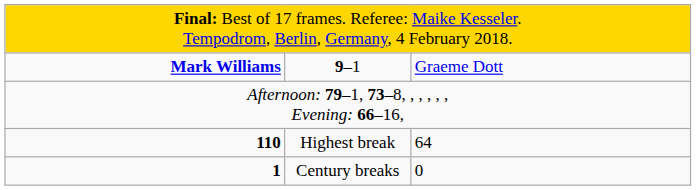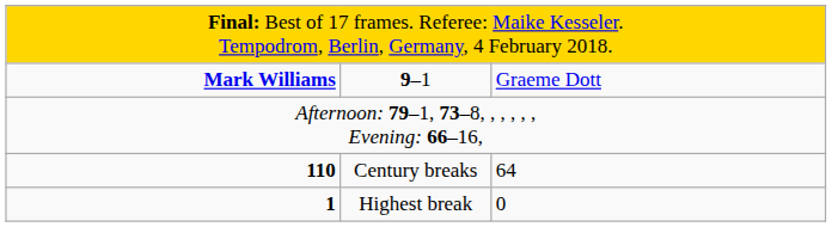 <table class="wikitable" style="font-size: 90%; margin: 1em auto 1em auto;">
 <tr>
 <td colspan = "3" align="center" bgcolor="#ffd700"><strong>Final:</strong> Best of 17 frames. Referee: <a href='#'>Maike Kesseler</a>.<br><a href='#'>Tempodrom</a>, <a href='#'>Berlin</a>, <a href='#'>Germany</a>, 4 February 2018.</td>
 </tr>
 <tr>
 <td width="230" align="right"><strong><a href='#'>Mark Williams</a></strong><br></td>
 <td width="100" align="center"><strong>9</strong>–1</td>
 <td width="230"><a href='#'>Graeme Dott</a><br></td>
 </tr>
 <tr>
 <td colspan="3" align="center" style="font-size: 100%"><em>Afternoon:</em> <strong>79</strong>–1, <strong>73</strong>–8, , , , , ,  <br><em>Evening:</em> <strong>66</strong>–16, </td>
 </tr>
 <tr>
 <td align="right"><strong>110</strong></td>
-<td align="center">Highest break</td>
+<td align="center">Century breaks</td>
 <td>64</td>
 </tr>
 <tr>
 <td align="right"><strong>1</strong></td>
-<td align="center">Century breaks</td>
+<td align="center">Highest break</td>
 <td>0</td>
 </tr>
 </table>
